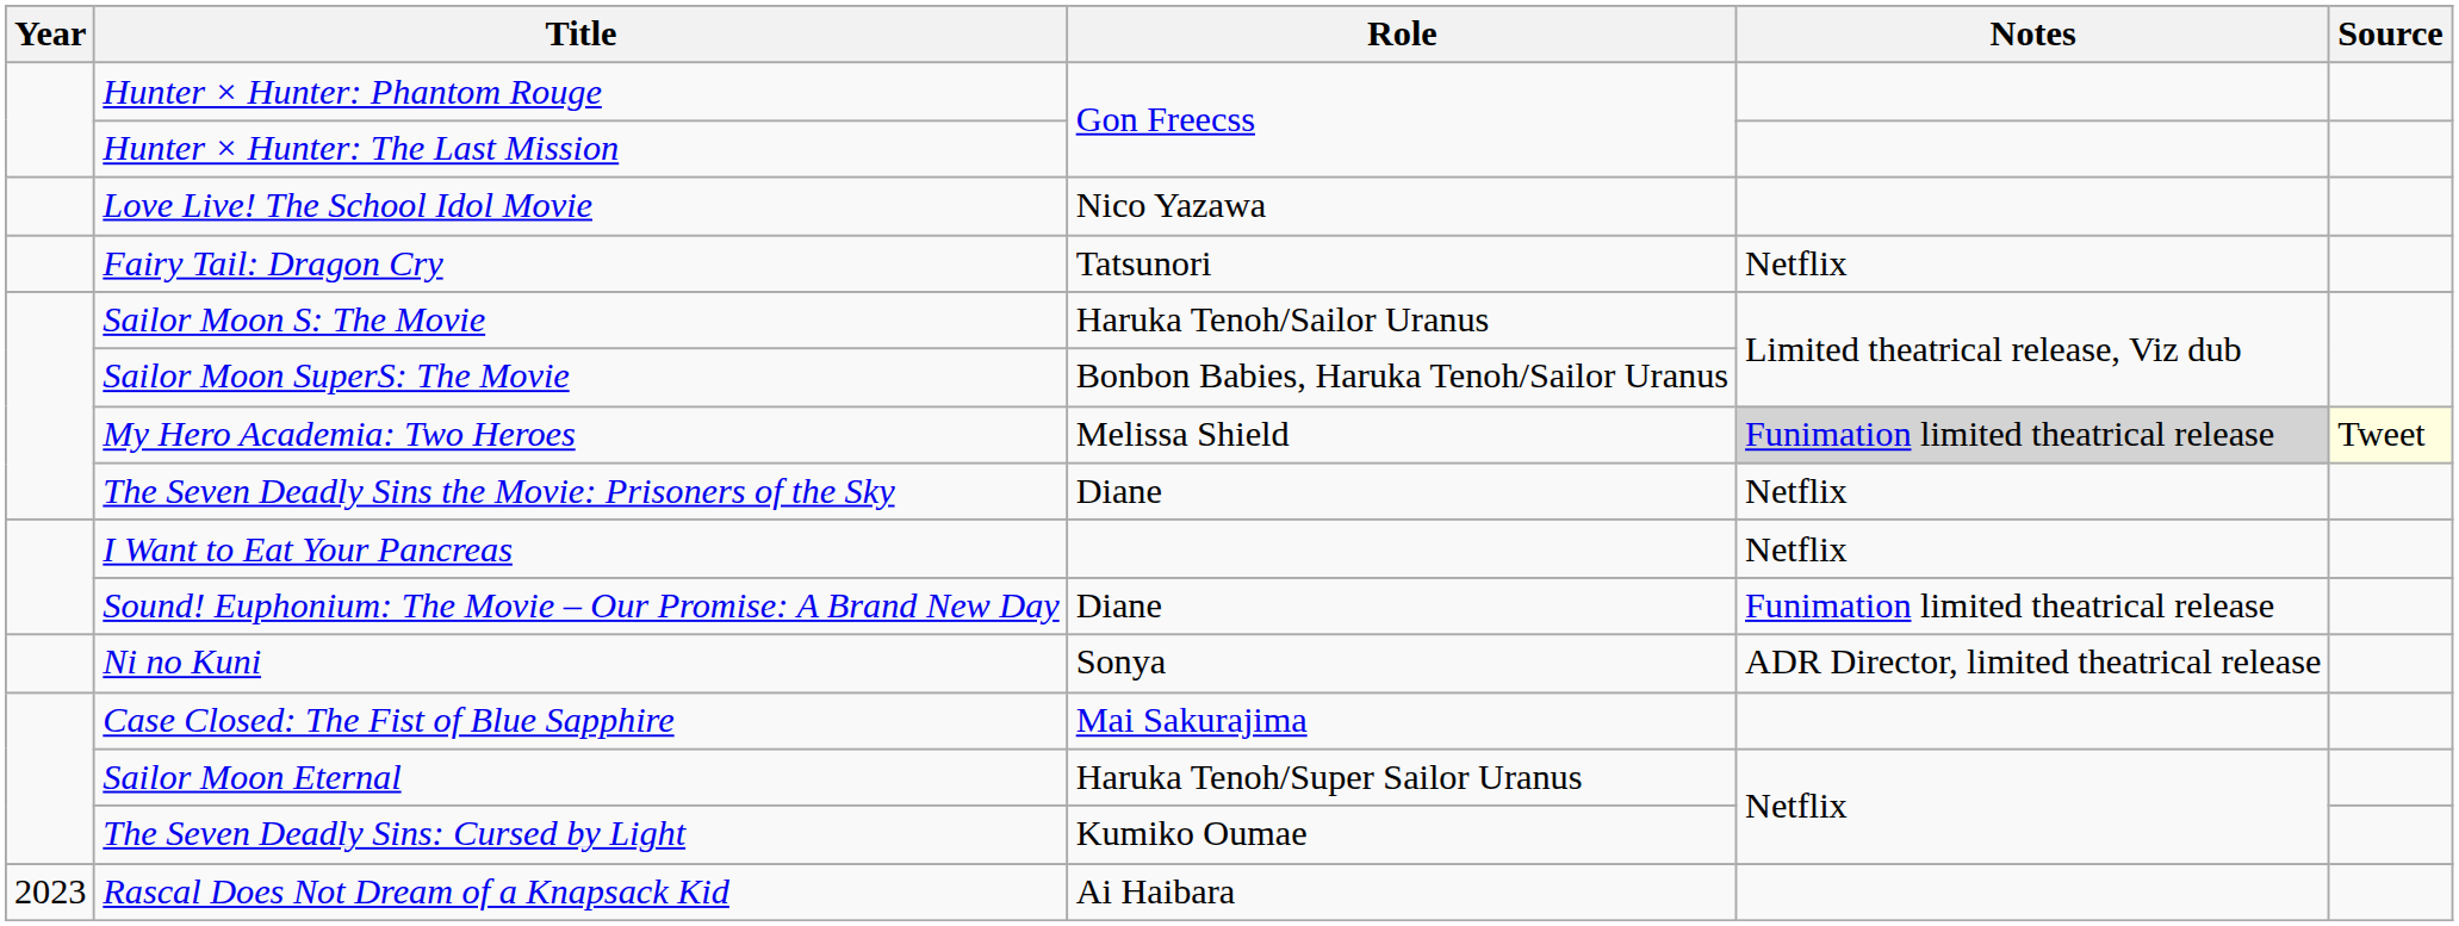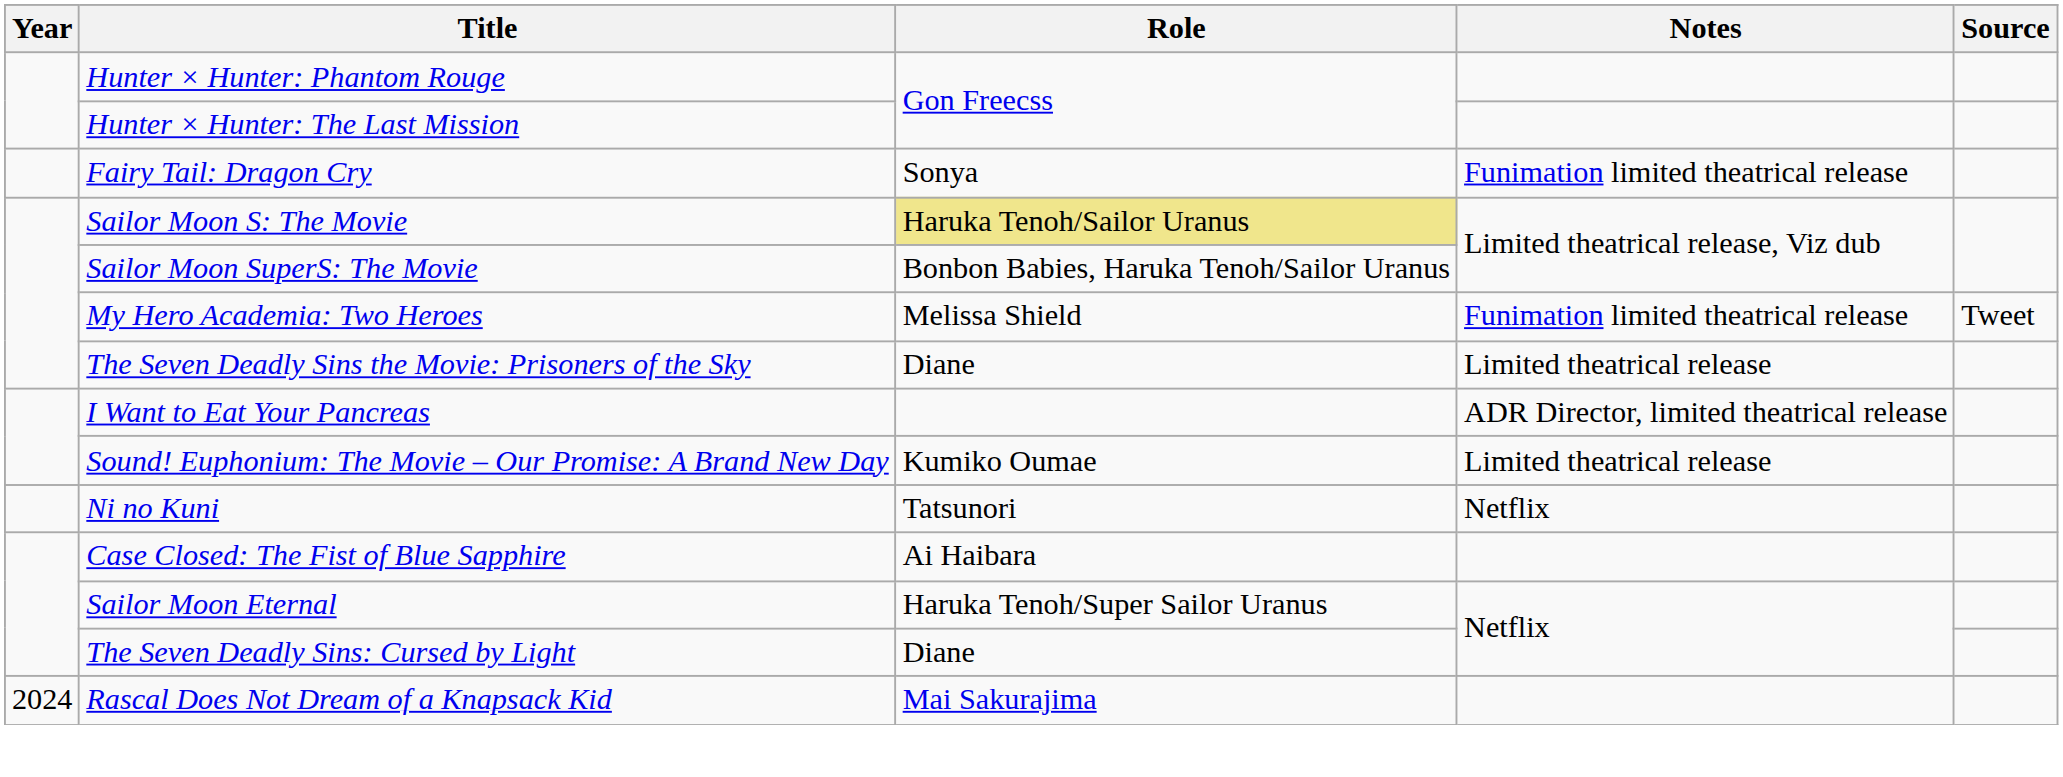 <table class="wikitable sortable plainrowheaders">
 <tr>
 <th>Year</th>
 <th>Title</th>
 <th>Role</th>
 <th class="unsortable">Notes</th>
 <th class="unsortable">Source</th>
 </tr>
 <tr>
 <td rowspan="2"></td>
 <td><em><a href='#'>Hunter × Hunter: Phantom Rouge</a></em></td>
 <td rowspan="2"><a href='#'>Gon Freecss</a></td>
 <td></td>
 <td></td>
 </tr>
 <tr>
 <td><em><a href='#'>Hunter × Hunter: The Last Mission</a></em></td>
 <td></td>
 <td></td>
 </tr>
 <tr>
 <td></td>
-<td><em><a href='#'>Love Live! The School Idol Movie</a></em></td>
-<td>Nico Yazawa</td>
-<td></td>
-<td></td>
-</tr>
-<tr>
-<td></td>
 <td><em><a href='#'>Fairy Tail: Dragon Cry</a></em></td>
-<td>Tatsunori</td>
-<td>Netflix</td>
+<td>Sonya</td>
+<td><a href='#'>Funimation</a> limited theatrical release</td>
 <td></td>
 </tr>
 <tr>
 <td rowspan="4"></td>
 <td><em><a href='#'>Sailor Moon S: The Movie</a></em></td>
-<td>Haruka Tenoh/Sailor Uranus</td>
+<td style="background: khaki;">Haruka Tenoh/Sailor Uranus</td>
 <td rowspan="2">Limited theatrical release, Viz dub</td>
 <td rowspan="2"></td>
 </tr>
 <tr>
 <td><em><a href='#'>Sailor Moon SuperS: The Movie</a></em></td>
 <td>Bonbon Babies, Haruka Tenoh/Sailor Uranus</td>
 </tr>
 <tr>
 <td><em><a href='#'>My Hero Academia: Two Heroes</a></em></td>
 <td>Melissa Shield</td>
-<td style="background: lightgrey;"><a href='#'>Funimation</a> limited theatrical release</td>
-<td style="background: lightyellow;"> Tweet</td>
+<td><a href='#'>Funimation</a> limited theatrical release</td>
+<td> Tweet</td>
 </tr>
 <tr>
 <td><em><a href='#'>The Seven Deadly Sins the Movie: Prisoners of the Sky</a></em></td>
 <td>Diane</td>
-<td>Netflix</td>
+<td>Limited theatrical release</td>
 <td></td>
 </tr>
 <tr>
 <td rowspan="2"></td>
 <td><em><a href='#'>I Want to Eat Your Pancreas</a></em></td>
 <td></td>
-<td>Netflix</td>
+<td>ADR Director, limited theatrical release</td>
 <td></td>
 </tr>
 <tr>
 <td><em><a href='#'>Sound! Euphonium: The Movie – Our Promise: A Brand New Day</a></em></td>
-<td>Diane</td>
-<td><a href='#'>Funimation</a> limited theatrical release</td>
+<td>Kumiko Oumae</td>
+<td>Limited theatrical release</td>
 <td></td>
 </tr>
 <tr>
 <td></td>
 <td><em><a href='#'>Ni no Kuni</a></em></td>
-<td>Sonya</td>
-<td>ADR Director, limited theatrical release</td>
+<td>Tatsunori</td>
+<td>Netflix</td>
 <td></td>
 </tr>
 <tr>
 <td rowspan="3"></td>
 <td><em><a href='#'>Case Closed: The Fist of Blue Sapphire</a></em></td>
-<td><a href='#'>Mai Sakurajima</a></td>
+<td>Ai Haibara</td>
 <td></td>
 <td></td>
 </tr>
 <tr>
 <td><em><a href='#'>Sailor Moon Eternal</a></em></td>
 <td>Haruka Tenoh/Super Sailor Uranus</td>
 <td rowspan="2">Netflix</td>
 <td></td>
 </tr>
 <tr>
 <td><em><a href='#'>The Seven Deadly Sins: Cursed by Light</a></em></td>
-<td>Kumiko Oumae</td>
+<td>Diane</td>
 <td></td>
 </tr>
 <tr>
-<td>2023</td>
+<td>2024</td>
 <td><em><a href='#'>Rascal Does Not Dream of a Knapsack Kid</a></em></td>
-<td>Ai Haibara</td>
+<td><a href='#'>Mai Sakurajima</a></td>
 <td></td>
 <td></td>
 </tr>
 </table>
